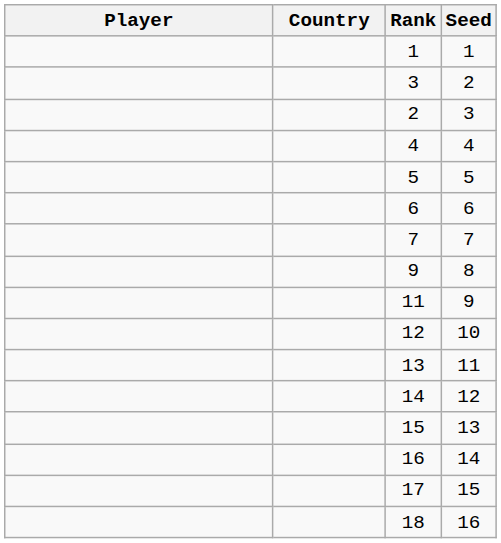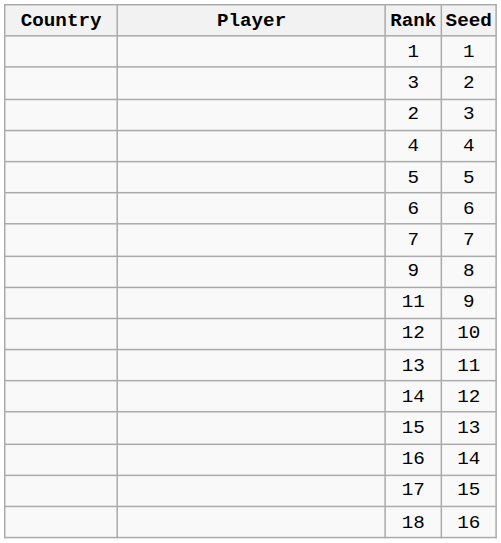 <table class="sortable wikitable" border="1">
 <tr>
+<th width="70">Country</th>
 <th width="175">Player</th>
-<th width="70">Country</th>
 <th>Rank</th>
 <th>Seed</th>
 </tr>
 <tr>
 <td></td>
 <td></td>
 <td align="center">1</td>
 <td align="center">1</td>
 </tr>
 <tr>
 <td></td>
 <td></td>
 <td align="center">3</td>
 <td align="center">2</td>
 </tr>
 <tr>
 <td></td>
 <td></td>
 <td align="center">2</td>
 <td align="center">3</td>
 </tr>
 <tr>
 <td></td>
 <td></td>
 <td align="center">4</td>
 <td align="center">4</td>
 </tr>
 <tr>
 <td></td>
 <td></td>
 <td align="center">5</td>
 <td align="center">5</td>
 </tr>
 <tr>
 <td></td>
 <td></td>
 <td align="center">6</td>
 <td align="center">6</td>
 </tr>
 <tr>
 <td></td>
 <td></td>
 <td align="center">7</td>
 <td align="center">7</td>
 </tr>
 <tr>
 <td></td>
 <td></td>
 <td align="center">9</td>
 <td align="center">8</td>
 </tr>
 <tr>
 <td></td>
 <td></td>
 <td align="center">11</td>
 <td align="center">9</td>
 </tr>
 <tr>
 <td></td>
 <td></td>
 <td align="center">12</td>
 <td align="center">10</td>
 </tr>
 <tr>
 <td></td>
 <td></td>
 <td align="center">13</td>
 <td align="center">11</td>
 </tr>
 <tr>
 <td></td>
 <td></td>
 <td align="center">14</td>
 <td align="center">12</td>
 </tr>
 <tr>
 <td></td>
 <td></td>
 <td align="center">15</td>
 <td align="center">13</td>
 </tr>
 <tr>
 <td></td>
 <td></td>
 <td align="center">16</td>
 <td align="center">14</td>
 </tr>
 <tr>
 <td></td>
 <td></td>
 <td align="center">17</td>
 <td align="center">15</td>
 </tr>
 <tr>
 <td></td>
 <td></td>
 <td align="center">18</td>
 <td align="center">16</td>
 </tr>
 </table>
